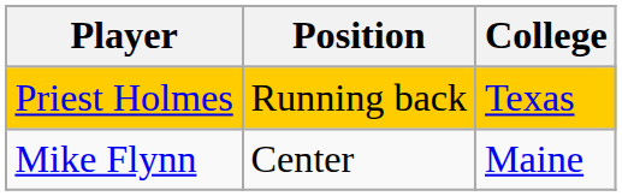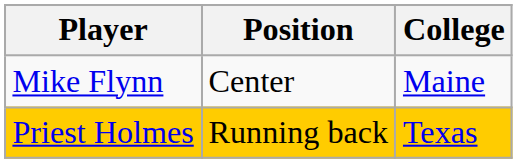 <table class="wikitable">
 <tr>
 <th>Player</th>
 <th>Position</th>
 <th>College</th>
 </tr>
+<tr>
+<td><a href='#'>Mike Flynn</a></td>
+<td>Center</td>
+<td><a href='#'>Maine</a></td>
+</tr>
 <tr style="background:#fc0;">
 <td><a href='#'>Priest Holmes</a></td>
 <td>Running back</td>
 <td><a href='#'>Texas</a></td>
 </tr>
-<tr>
-<td><a href='#'>Mike Flynn</a></td>
-<td>Center</td>
-<td><a href='#'>Maine</a></td>
-</tr>
 </table>
